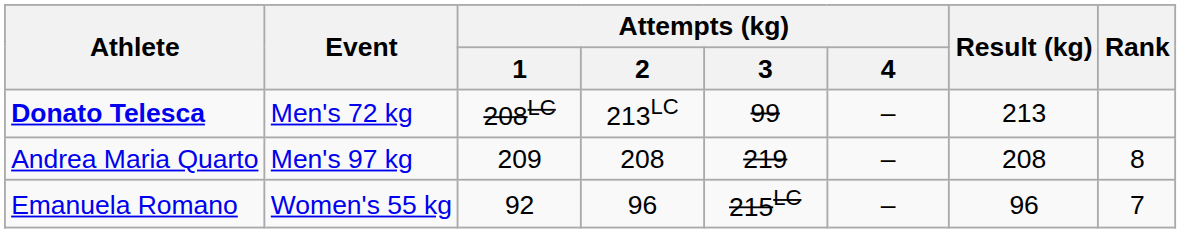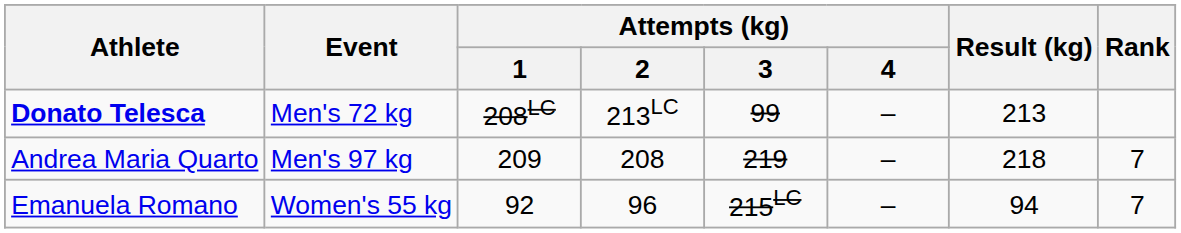 <table class=wikitable style="font-size:90%">
 <tr>
 <th rowspan=2>Athlete</th>
 <th rowspan=2>Event</th>
 <th colspan=4>Attempts (kg)</th>
 <th rowspan=2>Result (kg)</th>
 <th rowspan=2>Rank</th>
 </tr>
 <tr>
 <th width="60">1</th>
 <th width="60">2</th>
 <th width="60">3</th>
 <th width="60">4</th>
 </tr>
 <tr align=center>
 <td align=left><strong><a href='#'>Donato Telesca</a></strong></td>
 <td align=left><a href='#'>Men's 72 kg</a></td>
 <td><s>208<sup>LC</sup></s></td>
 <td>213<sup>LC</sup></td>
 <td><s>99</s></td>
 <td>–</td>
 <td>213</td>
 <td></td>
 </tr>
 <tr align=center>
 <td align=left><a href='#'>Andrea Maria Quarto</a></td>
 <td align=left><a href='#'>Men's 97 kg</a></td>
 <td>209</td>
 <td>208</td>
 <td><s>219</s></td>
 <td>–</td>
-<td>208</td>
-<td>8</td>
+<td>218</td>
+<td>7</td>
 </tr>
 <tr align=center>
 <td align=left><a href='#'>Emanuela Romano</a></td>
 <td align=left><a href='#'>Women's 55 kg</a></td>
 <td>92</td>
 <td>96</td>
 <td><s>215<sup>LC</sup></s></td>
 <td>–</td>
-<td>96</td>
+<td>94</td>
 <td>7</td>
 </tr>
 </table>
